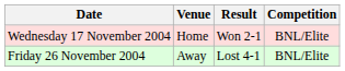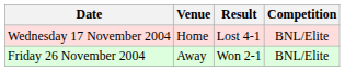 <table class="wikitable">
 <tr>
 <th>Date</th>
 <th>Venue</th>
 <th>Result</th>
 <th>Competition</th>
 </tr>
 <tr style="background: #ffdddd;">
 <td>Wednesday 17 November 2004</td>
 <td>Home</td>
-<td>Won 2-1</td>
+<td>Lost 4-1</td>
 <td align="center">BNL/Elite</td>
 </tr>
 <tr style="background: #ddffdd;">
 <td>Friday 26 November 2004</td>
 <td>Away</td>
-<td>Lost 4-1</td>
+<td>Won 2-1</td>
 <td align="center">BNL/Elite</td>
 </tr>
 </table>
